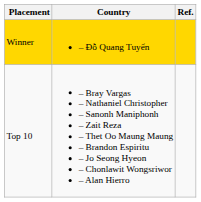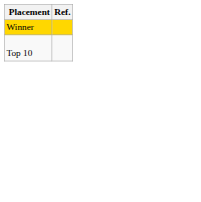 <table class="wikitable sortable" style="font-size:95%;">
 <tr>
 <th> Placement</th>
-<th>Country</th>
 <th>Ref.</th>
 </tr>
 <tr style="background:gold;">
 <td>Winner</td>
-<td><br><ul><li> – Đỗ Quang Tuyển</li></ul></td>
 <td></td>
 </tr>
 <tr>
 <td><br>Top 10</td>
-<td><br><ul><li> – Bray Vargas</li><li> – Nathaniel Christopher</li><li> – Sanonh Maniphonh</li><li> – Zait Reza</li><li> – Thet Oo Maung Maung</li><li> – Brandon Espiritu</li><li> – Jo Seong Hyeon</li><li> – Chonlawit Wongsriwor</li><li> – Alan Hierro</li></ul></td>
 <td></td>
 </tr>
 </table>
